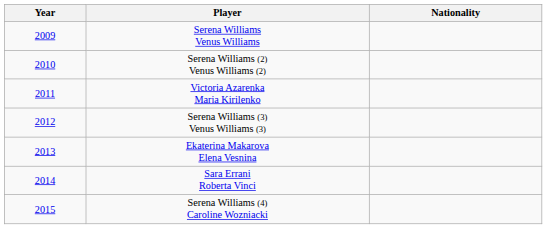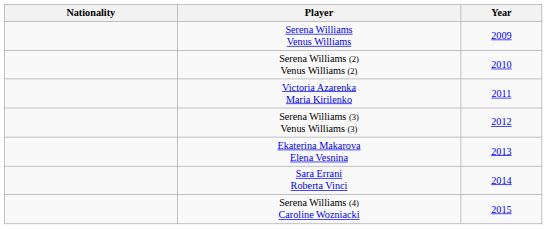 <table class="wikitable" style="width: 60%; text-align:center; font-size:90%">
 <tr>
+<th>Nationality</th>
+<th>Player</th>
 <th>Year</th>
-<th>Player</th>
-<th>Nationality</th>
 </tr>
 <tr>
+<td> <br> </td>
+<td><a href='#'>Serena Williams</a> <br> <a href='#'>Venus Williams</a></td>
 <td><a href='#'>2009</a></td>
-<td><a href='#'>Serena Williams</a> <br> <a href='#'>Venus Williams</a></td>
-<td> <br> </td>
 </tr>
 <tr>
+<td> <br> </td>
+<td>Serena Williams <small>(2)</small> <br> Venus Williams <small>(2) </small></td>
 <td><a href='#'>2010</a></td>
-<td>Serena Williams <small>(2)</small> <br> Venus Williams <small>(2) </small></td>
-<td> <br> </td>
 </tr>
 <tr>
+<td> <br> </td>
+<td><a href='#'>Victoria Azarenka</a> <br> <a href='#'>Maria Kirilenko</a></td>
 <td><a href='#'>2011</a></td>
-<td><a href='#'>Victoria Azarenka</a> <br> <a href='#'>Maria Kirilenko</a></td>
-<td> <br> </td>
 </tr>
 <tr>
+<td> <br> </td>
+<td>Serena Williams <small>(3)</small> <br> Venus Williams <small>(3) </small></td>
 <td><a href='#'>2012</a></td>
-<td>Serena Williams <small>(3)</small> <br> Venus Williams <small>(3) </small></td>
-<td> <br> </td>
 </tr>
 <tr>
+<td> <br> </td>
+<td><a href='#'>Ekaterina Makarova</a> <br> <a href='#'>Elena Vesnina</a></td>
 <td><a href='#'>2013</a></td>
-<td><a href='#'>Ekaterina Makarova</a> <br> <a href='#'>Elena Vesnina</a></td>
-<td> <br> </td>
 </tr>
 <tr>
+<td> <br> </td>
+<td><a href='#'>Sara Errani</a> <br> <a href='#'>Roberta Vinci</a></td>
 <td><a href='#'>2014</a></td>
-<td><a href='#'>Sara Errani</a> <br> <a href='#'>Roberta Vinci</a></td>
-<td> <br> </td>
 </tr>
 <tr>
+<td> <br> </td>
+<td>Serena Williams <small>(4)</small> <br> <a href='#'>Caroline Wozniacki</a></td>
 <td><a href='#'>2015</a></td>
-<td>Serena Williams <small>(4)</small> <br> <a href='#'>Caroline Wozniacki</a></td>
-<td> <br> </td>
 </tr>
 </table>
